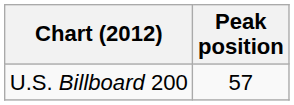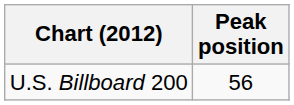 <table class="wikitable">
 <tr>
 <th>Chart (2012)</th>
 <th>Peak<br>position</th>
 </tr>
 <tr>
 <td>U.S. <em>Billboard</em> 200</td>
-<td align="center">57</td>
+<td align="center">56</td>
 </tr>
 </table>
